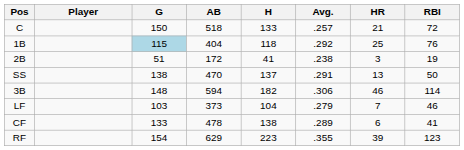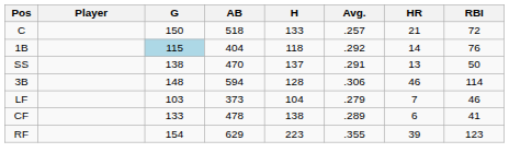 <table class="wikitable sortable">
 <tr>
 <th bgcolor="#DDDDFF" width="5%">Pos</th>
 <th bgcolor="#DDDDFF" width="16%">Player</th>
 <th bgcolor="#DDDDFF" width="9%">G</th>
 <th bgcolor="#DDDDFF" width="9%">AB</th>
 <th bgcolor="#DDDDFF" width="9%">H</th>
 <th bgcolor="#DDDDFF" width="9%">Avg.</th>
 <th bgcolor="#DDDDFF" width="9%">HR</th>
 <th bgcolor="#DDDDFF" width="9%">RBI</th>
 </tr>
 <tr align="center">
 <td>C</td>
 <td></td>
 <td>150</td>
 <td>518</td>
 <td>133</td>
 <td>.257</td>
 <td>21</td>
 <td>72</td>
 </tr>
 <tr align="center">
 <td>1B</td>
 <td></td>
 <td style="background: lightblue;">115</td>
 <td>404</td>
 <td>118</td>
 <td>.292</td>
-<td>25</td>
+<td>14</td>
 <td>76</td>
-</tr>
-<tr align="center">
-<td>2B</td>
-<td></td>
-<td>51</td>
-<td>172</td>
-<td>41</td>
-<td>.238</td>
-<td>3</td>
-<td>19</td>
 </tr>
 <tr align="center">
 <td>SS</td>
 <td></td>
 <td>138</td>
 <td>470</td>
 <td>137</td>
 <td>.291</td>
 <td>13</td>
 <td>50</td>
 </tr>
 <tr align="center">
 <td>3B</td>
 <td></td>
 <td>148</td>
 <td>594</td>
-<td>182</td>
+<td>128</td>
 <td>.306</td>
 <td>46</td>
 <td>114</td>
 </tr>
 <tr align="center">
 <td>LF</td>
 <td></td>
 <td>103</td>
 <td>373</td>
 <td>104</td>
 <td>.279</td>
 <td>7</td>
 <td>46</td>
 </tr>
 <tr align="center">
 <td>CF</td>
 <td></td>
 <td>133</td>
 <td>478</td>
 <td>138</td>
 <td>.289</td>
 <td>6</td>
 <td>41</td>
 </tr>
 <tr align="center">
 <td>RF</td>
 <td></td>
 <td>154</td>
 <td>629</td>
 <td>223</td>
 <td>.355</td>
 <td>39</td>
 <td>123</td>
 </tr>
 </table>
